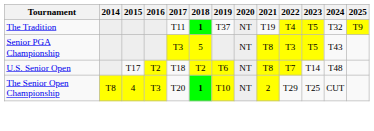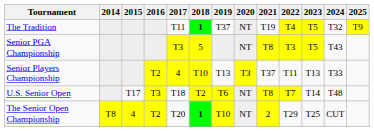 <table class="wikitable" style="font-size:95%;text-align:center;">
 <tr>
 <th>Tournament</th>
 <th>2014</th>
 <th>2015</th>
 <th>2016</th>
 <th>2017</th>
 <th>2018</th>
 <th>2019</th>
 <th>2020</th>
 <th>2021</th>
 <th>2022</th>
 <th>2023</th>
 <th>2024</th>
 <th>2025</th>
 </tr>
 <tr>
 <td align=left><a href='#'>The Tradition</a></td>
 <td style="background:#eeeeee;"></td>
 <td style="background:#eeeeee;"></td>
 <td style="background:#eeeeee;"></td>
 <td>T11</td>
 <td style="background:lime;"><strong>1</strong></td>
 <td>T37</td>
 <td style="background:#eeeeee;">NT</td>
 <td>T19</td>
 <td style="background:yellow;">T4</td>
 <td style="background:yellow;">T5</td>
 <td>T32</td>
 <td style="background:yellow;">T9</td>
 </tr>
 <tr>
 <td align=left><a href='#'>Senior PGA Championship</a></td>
 <td style="background:#eeeeee;"></td>
 <td style="background:#eeeeee;"></td>
 <td style="background:#eeeeee;"></td>
 <td style="background:yellow;">T3</td>
 <td style="background:yellow;">5</td>
 <td style="background:#eeeeee;"></td>
 <td style="background:#eeeeee;">NT</td>
 <td style="background:yellow;">T8</td>
 <td style="background:yellow;">T3</td>
 <td style="background:yellow;">T5</td>
 <td>T43</td>
 <td></td>
 </tr>
 <tr>
+<td align=left><a href='#'>Senior Players Championship</a></td>
+<td style="background:#eeeeee;"></td>
+<td style="background:#eeeeee;"></td>
+<td style="background:yellow;">T2</td>
+<td style="background:yellow;">4</td>
+<td style="background:yellow;">T10</td>
+<td>T13</td>
+<td style="background:yellow;">T3</td>
+<td>T37</td>
+<td>T11</td>
+<td>T13</td>
+<td>T33</td>
+<td></td>
+</tr>
+<tr>
 <td align=left><a href='#'>U.S. Senior Open</a></td>
 <td style="background:#eeeeee;"></td>
 <td>T17</td>
-<td style="background:yellow;">T2</td>
+<td style="background:yellow;">T3</td>
 <td>T18</td>
 <td style="background:yellow;">T2</td>
 <td style="background:yellow;">T6</td>
 <td style="background:#eeeeee;">NT</td>
 <td style="background:yellow;">T8</td>
 <td style="background:yellow;">T7</td>
 <td>T14</td>
 <td>T48</td>
 <td></td>
 </tr>
 <tr>
 <td align=left><a href='#'>The Senior Open Championship</a></td>
 <td style="background:yellow;">T8</td>
 <td style="background:yellow;">4</td>
-<td style="background:yellow;">T3</td>
+<td style="background:yellow;">T2</td>
 <td>T20</td>
 <td style="background:lime;"><strong>1</strong></td>
 <td style="background:yellow;">T10</td>
 <td style="background:#eeeeee;">NT</td>
 <td style="background:yellow;">2</td>
 <td>T29</td>
 <td>T25</td>
 <td>CUT</td>
 <td></td>
 </tr>
 </table>
